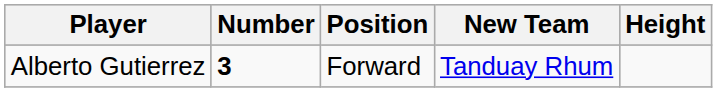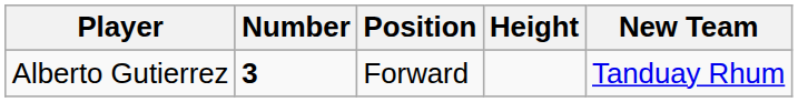 <table class="wikitable">
 <tr>
 <th>Player</th>
 <th>Number</th>
 <th>Position</th>
+<th>Height</th>
 <th>New Team</th>
-<th>Height</th>
 </tr>
 <tr>
 <td>Alberto Gutierrez</td>
 <td><strong>3</strong></td>
 <td>Forward</td>
+<td></td>
 <td><a href='#'>Tanduay Rhum</a></td>
-<td></td>
 </tr>
 </table>
